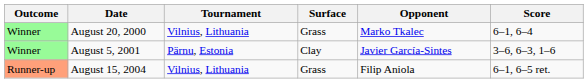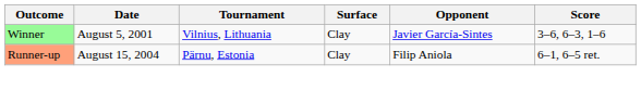 <table class="wikitable" style=font-size:97%>
 <tr>
 <th width=80>Outcome</th>
 <th width=125>Date</th>
 <th width=175>Tournament</th>
 <th width=75>Surface</th>
 <th width=175>Opponent</th>
 <th width=120>Score</th>
 </tr>
 <tr>
 <td bgcolor=#98fb98>Winner</td>
-<td>August 20, 2000</td>
+<td>August 5, 2001</td>
 <td> <a href='#'>Vilnius</a>, <a href='#'>Lithuania</a></td>
-<td>Grass</td>
-<td> <a href='#'>Marko Tkalec</a></td>
-<td>6–1, 6–4</td>
-</tr>
-<tr>
-<td bgcolor=#98fb98>Winner</td>
-<td>August 5, 2001</td>
-<td> <a href='#'>Pärnu</a>, <a href='#'>Estonia</a></td>
 <td>Clay</td>
 <td> <a href='#'>Javier García-Sintes</a></td>
 <td>3–6, 6–3, 1–6</td>
 </tr>
 <tr>
 <td bgcolor=#ffa07a>Runner-up</td>
 <td>August 15, 2004</td>
-<td> <a href='#'>Vilnius</a>, <a href='#'>Lithuania</a></td>
-<td>Grass</td>
+<td> <a href='#'>Pärnu</a>, <a href='#'>Estonia</a></td>
+<td>Clay</td>
 <td> Filip Aniola</td>
 <td>6–1, 6–5 ret.</td>
 </tr>
 </table>
